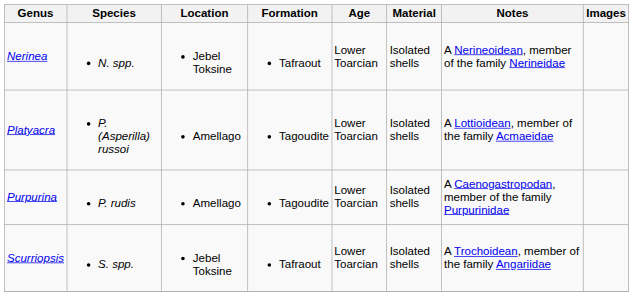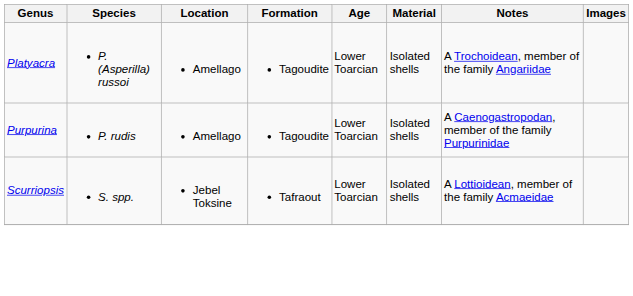 <table class="wikitable">
 <tr>
 <th>Genus</th>
 <th>Species</th>
 <th>Location</th>
 <th>Formation</th>
 <th>Age</th>
 <th>Material</th>
 <th>Notes</th>
 <th>Images</th>
 </tr>
 <tr>
-<td><em><a href='#'>Nerinea</a></em></td>
-<td><br><ul><li><em>N. spp.</em></li></ul></td>
-<td><br><ul><li>Jebel Toksine</li></ul></td>
-<td><br><ul><li>Tafraout</li></ul></td>
-<td>Lower Toarcian</td>
-<td>Isolated shells</td>
-<td>A <a href='#'>Nerineoidean</a>, member of the family <a href='#'>Nerineidae</a></td>
-<td></td>
-</tr>
-<tr>
 <td><em><a href='#'>Platyacra</a></em></td>
 <td><br><ul><li><em>P. (Asperilla) russoi</em></li></ul></td>
 <td><br><ul><li>Amellago</li></ul></td>
 <td><br><ul><li>Tagoudite</li></ul></td>
 <td>Lower Toarcian</td>
 <td>Isolated shells</td>
-<td>A <a href='#'>Lottioidean</a>, member of the family <a href='#'>Acmaeidae</a></td>
+<td>A <a href='#'>Trochoidean</a>, member of the family <a href='#'>Angariidae</a></td>
 <td></td>
 </tr>
 <tr>
 <td><em><a href='#'>Purpurina</a></em></td>
 <td><br><ul><li><em>P. rudis</em></li></ul></td>
 <td><br><ul><li>Amellago</li></ul></td>
 <td><br><ul><li>Tagoudite</li></ul></td>
 <td>Lower Toarcian</td>
 <td>Isolated shells</td>
 <td>A <a href='#'>Caenogastropodan</a>, member of the family <a href='#'>Purpurinidae</a></td>
 <td></td>
 </tr>
 <tr>
 <td><em><a href='#'>Scurriopsis</a></em></td>
 <td><br><ul><li><em>S. spp.</em></li></ul></td>
 <td><br><ul><li>Jebel Toksine</li></ul></td>
 <td><br><ul><li>Tafraout</li></ul></td>
 <td>Lower Toarcian</td>
 <td>Isolated shells</td>
-<td>A <a href='#'>Trochoidean</a>, member of the family <a href='#'>Angariidae</a></td>
+<td>A <a href='#'>Lottioidean</a>, member of the family <a href='#'>Acmaeidae</a></td>
 <td></td>
 </tr>
 <tr>
 </tr>
 </table>
